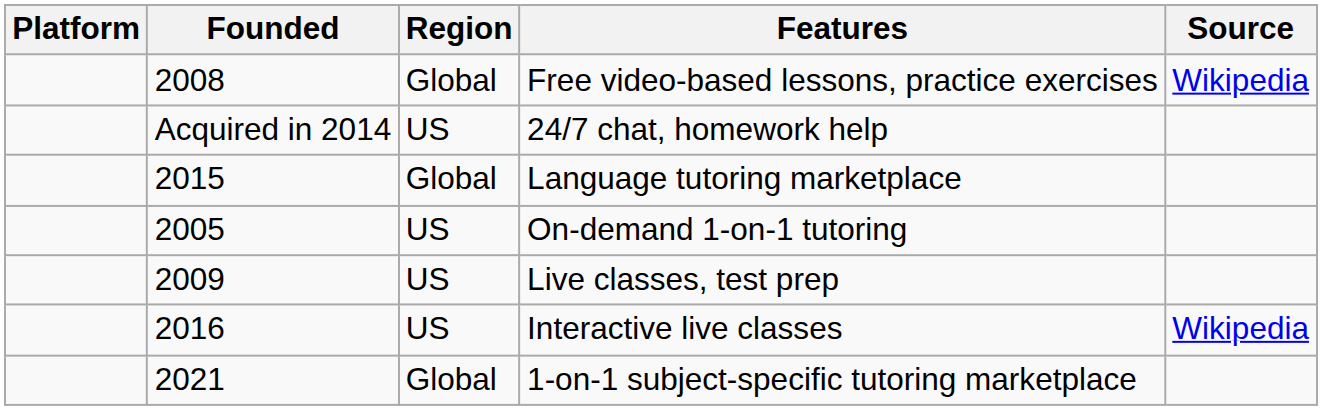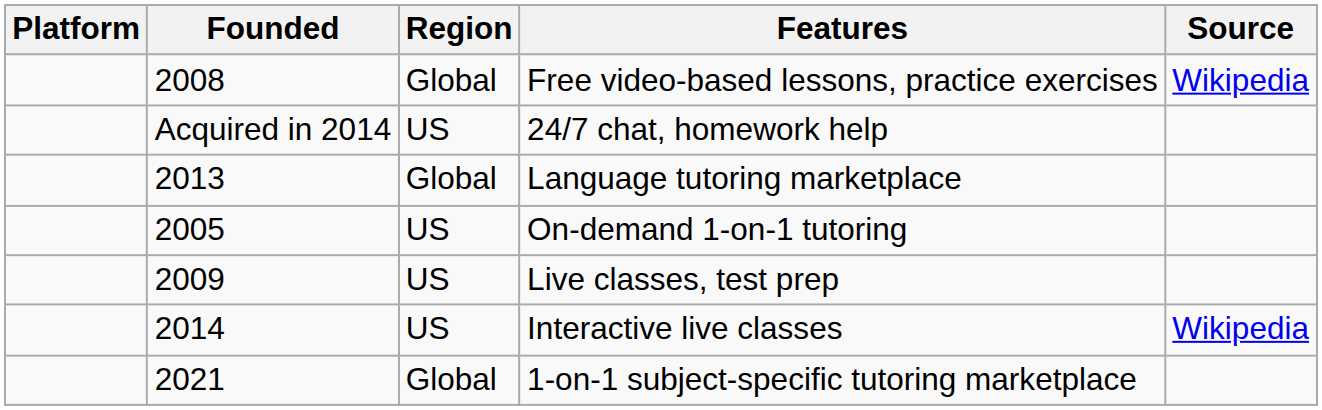 <table class="wikitable">
 <tr>
 <th>Platform</th>
 <th>Founded</th>
 <th>Region</th>
 <th>Features</th>
 <th>Source</th>
 </tr>
 <tr>
 <td></td>
 <td>2008</td>
 <td>Global</td>
 <td>Free video-based lessons, practice exercises</td>
 <td><a href='#'>Wikipedia</a></td>
 </tr>
 <tr>
 <td></td>
 <td>Acquired in 2014</td>
 <td>US</td>
 <td>24/7 chat, homework help</td>
 <td></td>
 </tr>
 <tr>
 <td></td>
-<td>2015</td>
+<td>2013</td>
 <td>Global</td>
 <td>Language tutoring marketplace</td>
 <td></td>
 </tr>
 <tr>
 <td></td>
 <td>2005</td>
 <td>US</td>
 <td>On-demand 1-on-1 tutoring</td>
 <td></td>
 </tr>
 <tr>
 <td></td>
 <td>2009</td>
 <td>US</td>
 <td>Live classes, test prep</td>
 <td></td>
 </tr>
 <tr>
 <td></td>
-<td>2016</td>
+<td>2014</td>
 <td>US</td>
 <td>Interactive live classes</td>
 <td><a href='#'>Wikipedia</a></td>
 </tr>
 <tr>
 <td></td>
 <td>2021</td>
 <td>Global</td>
 <td>1-on-1 subject-specific tutoring marketplace</td>
 <td></td>
 </tr>
 </table>
